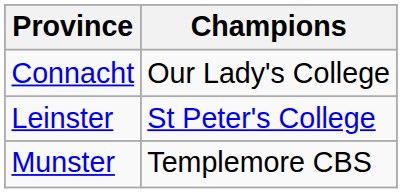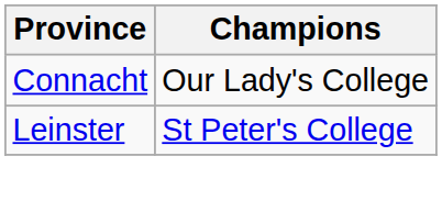 <table class="wikitable">
 <tr>
 <th>Province</th>
 <th>Champions</th>
 </tr>
 <tr>
 <td><a href='#'>Connacht</a></td>
 <td>Our Lady's College</td>
 </tr>
 <tr>
 <td><a href='#'>Leinster</a></td>
 <td><a href='#'>St Peter's College</a></td>
 </tr>
-<tr>
-<td><a href='#'>Munster</a></td>
-<td>Templemore CBS</td>
-</tr>
 </table>
